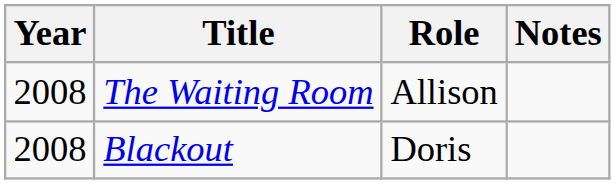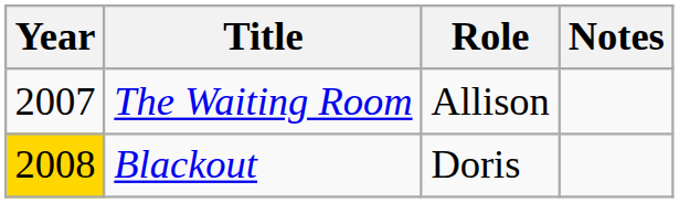 <table class="wikitable">
 <tr>
 <th>Year</th>
 <th>Title</th>
 <th>Role</th>
 <th>Notes</th>
 </tr>
 <tr>
-<td>2008</td>
+<td>2007</td>
 <td><em><a href='#'>The Waiting Room</a></em></td>
 <td>Allison</td>
 <td></td>
 </tr>
 <tr>
-<td>2008</td>
+<td style="background: gold;">2008</td>
 <td><em><a href='#'>Blackout</a></em></td>
 <td>Doris</td>
 <td></td>
 </tr>
 </table>
